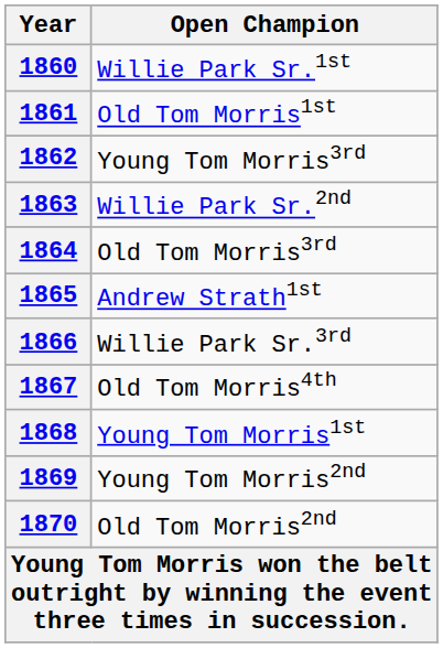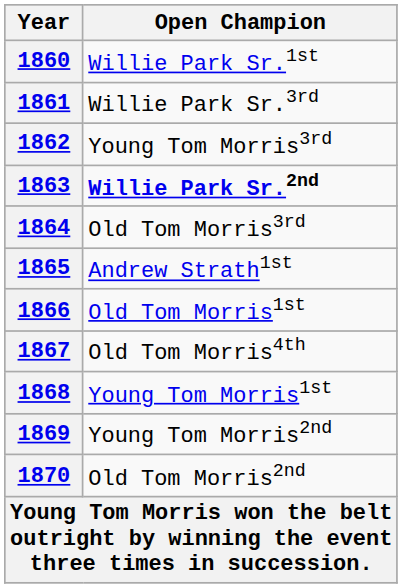 <table class="wikitable">
 <tr>
 <th>Year</th>
 <th>Open Champion</th>
 </tr>
 <tr>
 <th><a href='#'>1860</a></th>
 <td> <a href='#'>Willie Park Sr.</a><sup>1st</sup></td>
 </tr>
 <tr>
 <th><a href='#'>1861</a></th>
-<td> <a href='#'>Old Tom Morris</a><sup>1st</sup></td>
+<td> Willie Park Sr.<sup>3rd</sup></td>
 </tr>
 <tr>
 <th><a href='#'>1862</a></th>
 <td> Young Tom Morris<sup>3rd</sup></td>
 </tr>
 <tr>
 <th><a href='#'>1863</a></th>
-<td> <a href='#'>Willie Park Sr.</a><sup>2nd</sup></td>
+<td><strong> <a href='#'>Willie Park Sr.</a><sup>2nd</sup></strong></td>
 </tr>
 <tr>
 <th><a href='#'>1864</a></th>
 <td> Old Tom Morris<sup>3rd</sup></td>
 </tr>
 <tr>
 <th><a href='#'>1865</a></th>
 <td> <a href='#'>Andrew Strath</a><sup>1st</sup></td>
 </tr>
 <tr>
 <th><a href='#'>1866</a></th>
-<td> Willie Park Sr.<sup>3rd</sup></td>
+<td> <a href='#'>Old Tom Morris</a><sup>1st</sup></td>
 </tr>
 <tr>
 <th><a href='#'>1867</a></th>
 <td> Old Tom Morris<sup>4th</sup></td>
 </tr>
 <tr>
 <th><a href='#'>1868</a></th>
 <td> <a href='#'>Young Tom Morris</a><sup>1st</sup></td>
 </tr>
 <tr>
 <th><a href='#'>1869</a></th>
 <td> Young Tom Morris<sup>2nd</sup></td>
 </tr>
 <tr>
 <th><a href='#'>1870</a></th>
 <td> Old Tom Morris<sup>2nd</sup></td>
 </tr>
 <tr>
 <th colspan="2">Young Tom Morris won the belt<br>outright by winning the event<br>three times in succession.</th>
 </tr>
 </table>
